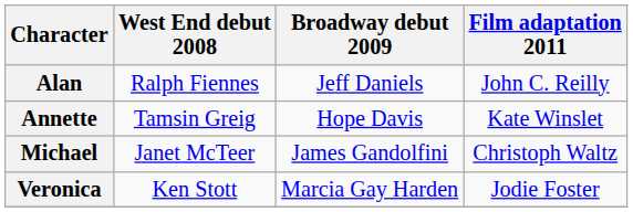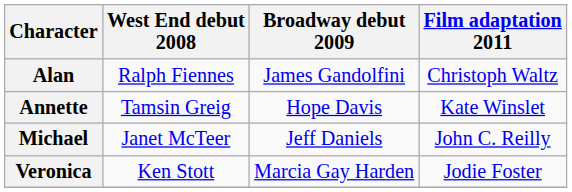 <table class="wikitable">
 <tr>
 <th>Character</th>
 <th>West End debut <br>2008</th>
 <th>Broadway debut <br> 2009</th>
 <th><a href='#'>Film adaptation</a> <br> 2011</th>
 </tr>
 <tr>
 <th>Alan</th>
 <td align="center" ,><a href='#'>Ralph Fiennes</a></td>
-<td align="center"><a href='#'>Jeff Daniels</a></td>
-<td align="center"><a href='#'>John C. Reilly</a></td>
+<td align="center"><a href='#'>James Gandolfini</a></td>
+<td align="center"><a href='#'>Christoph Waltz</a></td>
 </tr>
 <tr>
 <th>Annette</th>
 <td align="center"><a href='#'>Tamsin Greig</a></td>
 <td align="center"><a href='#'>Hope Davis</a></td>
 <td align="center"><a href='#'>Kate Winslet</a></td>
 </tr>
 <tr>
 <th>Michael</th>
 <td align="center"><a href='#'>Janet McTeer</a></td>
-<td align="center"><a href='#'>James Gandolfini</a></td>
-<td align="center"><a href='#'>Christoph Waltz</a></td>
+<td align="center"><a href='#'>Jeff Daniels</a></td>
+<td align="center"><a href='#'>John C. Reilly</a></td>
 </tr>
 <tr>
 <th>Veronica</th>
 <td align="center"><a href='#'>Ken Stott</a></td>
 <td align="center"><a href='#'>Marcia Gay Harden</a></td>
 <td align="center"><a href='#'>Jodie Foster</a></td>
 </tr>
 <tr>
 </tr>
 </table>
